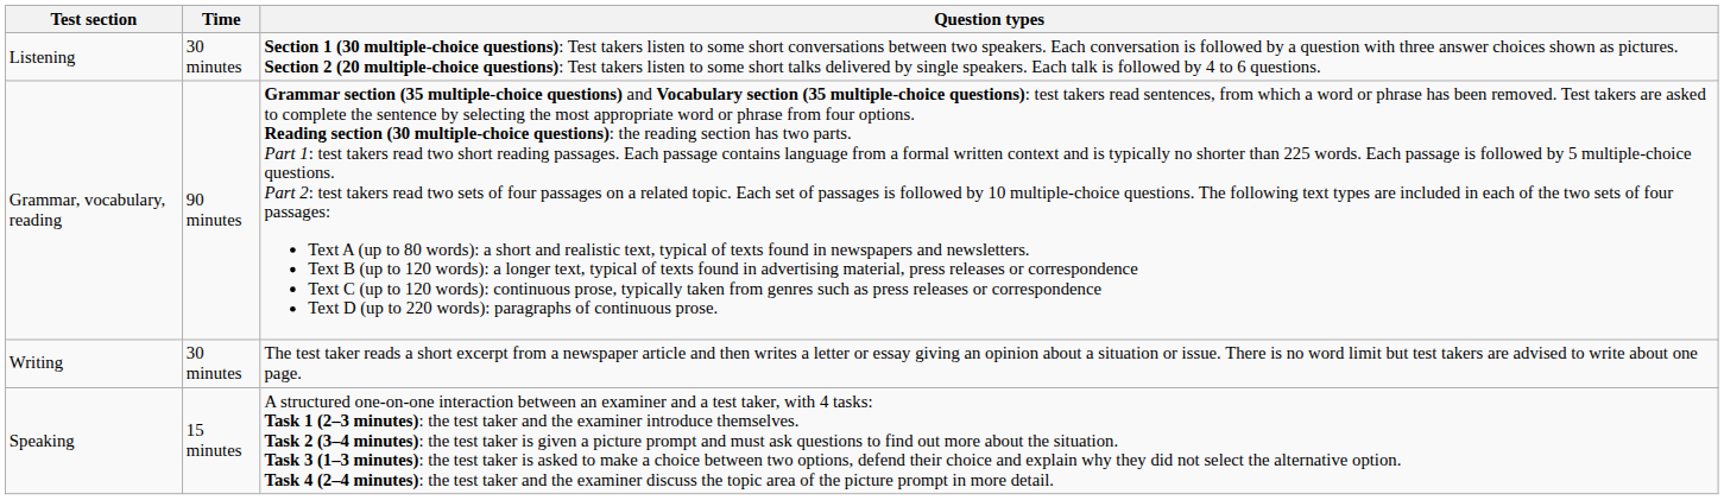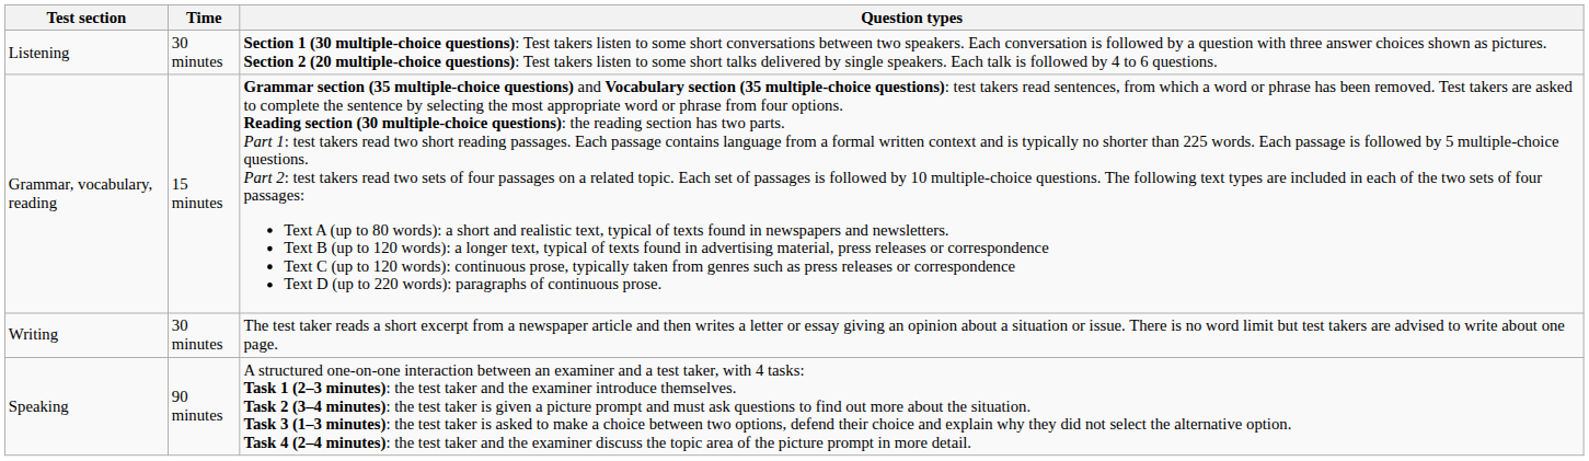 <table class="wikitable">
 <tr>
 <th>Test section</th>
 <th>Time</th>
 <th>Question types</th>
 </tr>
 <tr>
 <td>Listening</td>
 <td>30 minutes</td>
 <td><strong>Section 1 (30 multiple-choice questions)</strong>: Test takers listen to some short conversations between two speakers. Each conversation is followed by a question with three answer choices shown as pictures.<br><strong>Section 2 (20 multiple-choice questions)</strong>: Test takers listen to some short talks delivered by single speakers. Each talk is followed by 4 to 6 questions.</td>
 </tr>
 <tr>
 <td>Grammar, vocabulary, reading</td>
-<td>90 minutes</td>
+<td>15 minutes</td>
 <td><strong>Grammar section (35 multiple-choice questions)</strong> and <strong>Vocabulary section (35 multiple-choice questions)</strong>: test takers read sentences, from which a word or phrase has been removed. Test takers are asked to complete the sentence by selecting the most appropriate word or phrase from four options.<br><strong>Reading section (30 multiple-choice questions)</strong>: the reading section has two parts.<br><em>Part 1</em>: test takers read two short reading passages. Each passage contains language from a formal written context and is typically no shorter than 225 words. Each passage is followed by 5 multiple-choice questions.<br><em>Part 2</em>: test takers read two sets of four passages on a related topic. Each set of passages is followed by 10 multiple-choice questions. The following text types are included in each of the two sets of four passages:<ul><li>Text A (up to 80 words): a short and realistic text, typical of texts found in newspapers and newsletters.</li><li>Text B (up to 120 words): a longer text, typical of texts found in advertising material, press releases or correspondence</li><li>Text C (up to 120 words): continuous prose, typically taken from genres such as press releases or correspondence</li><li>Text D (up to 220 words): paragraphs of continuous prose.</li></ul></td>
 </tr>
 <tr>
 <td>Writing</td>
 <td>30 minutes</td>
 <td>The test taker reads a short excerpt from a newspaper article and then writes a letter or essay giving an opinion about a situation or issue. There is no word limit but test takers are advised to write about one page.</td>
 </tr>
 <tr>
 <td>Speaking</td>
-<td>15 minutes</td>
+<td>90 minutes</td>
 <td>A structured one-on-one interaction between an examiner and a test taker, with 4 tasks:<br><strong>Task 1 (2–3 minutes)</strong>: the test taker and the examiner introduce themselves.<br><strong>Task 2 (3–4 minutes)</strong>: the test taker is given a picture prompt and must ask questions to find out more about the situation.<br><strong>Task 3 (1–3 minutes)</strong>: the test taker is asked to make a choice between two options, defend their choice and explain why they did not select the alternative option.<br><strong>Task 4 (2–4 minutes)</strong>: the test taker and the examiner discuss the topic area of the picture prompt in more detail.</td>
 </tr>
 </table>
